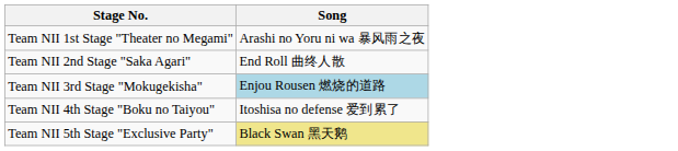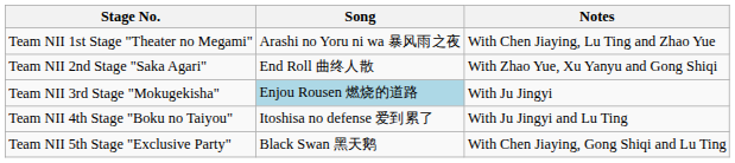 <table class="wikitable">
 <tr>
 <th>Stage No.</th>
 <th>Song</th>
+<th>Notes</th>
 </tr>
 <tr>
 <td>Team NII 1st Stage "Theater no Megami"</td>
 <td>Arashi no Yoru ni wa 暴风雨之夜</td>
+<td>With Chen Jiaying, Lu Ting and Zhao Yue</td>
 </tr>
 <tr>
 <td>Team NII 2nd Stage "Saka Agari"</td>
 <td>End Roll 曲终人散</td>
+<td>With Zhao Yue, Xu Yanyu and Gong Shiqi</td>
 </tr>
 <tr>
 <td>Team NII 3rd Stage "Mokugekisha"</td>
 <td style="background: lightblue;">Enjou Rousen 燃烧的道路</td>
+<td>With Ju Jingyi</td>
 </tr>
 <tr>
 <td>Team NII 4th Stage "Boku no Taiyou"</td>
 <td>Itoshisa no defense 爱到累了</td>
+<td>With Ju Jingyi and Lu Ting</td>
 </tr>
 <tr>
 <td>Team NII 5th Stage "Exclusive Party"</td>
-<td style="background: khaki;">Black Swan 黑天鹅</td>
+<td>Black Swan 黑天鹅</td>
+<td>With Chen Jiaying, Gong Shiqi and Lu Ting</td>
 </tr>
 </table>
